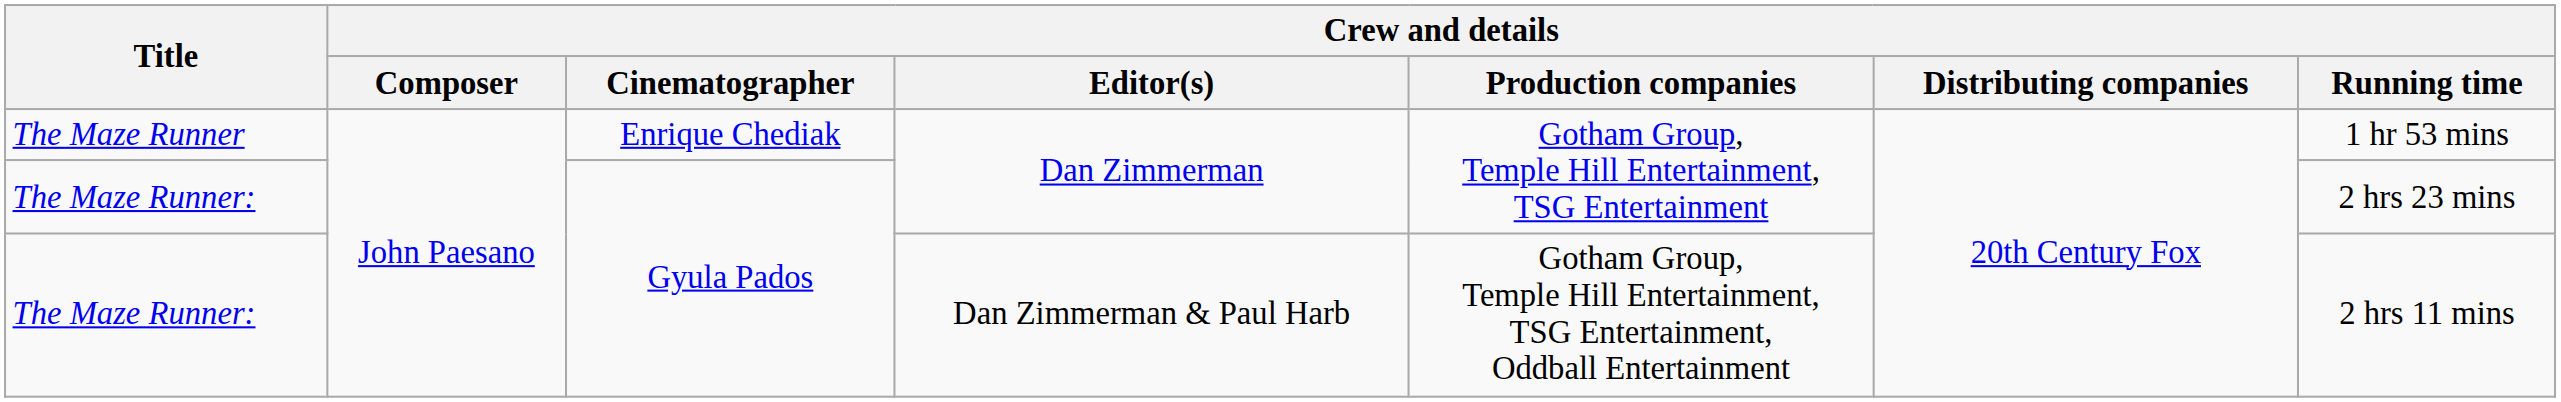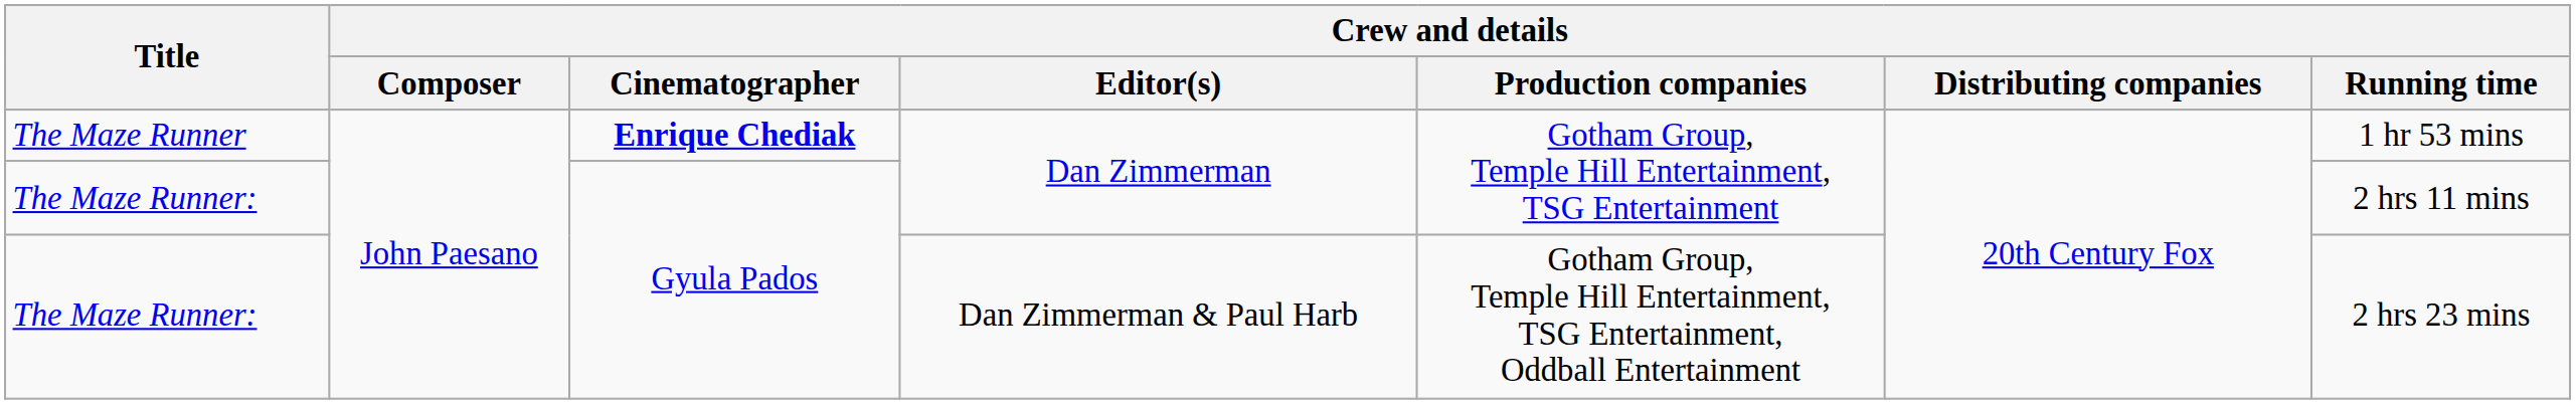 <table class="wikitable plainrowheaders" style="text-align:center; width:99%;">
 <tr>
 <th rowspan="2">Title</th>
 <th colspan="7">Crew and details</th>
 </tr>
 <tr>
 <th>Composer</th>
 <th>Cinematographer</th>
 <th>Editor(s)</th>
 <th>Production companies</th>
 <th>Distributing companies</th>
 <th>Running time</th>
 </tr>
 <tr>
 <td style="text-align:left"><em><a href='#'>The Maze Runner</a></em></td>
 <td rowspan="3"><a href='#'>John Paesano</a></td>
-<td><a href='#'>Enrique Chediak</a></td>
+<td><strong><a href='#'>Enrique Chediak</a></strong></td>
 <td rowspan="2"><a href='#'>Dan Zimmerman</a></td>
 <td rowspan="2"><a href='#'>Gotham Group</a>, <br><a href='#'>Temple Hill Entertainment</a>, <br><a href='#'>TSG Entertainment</a></td>
 <td rowspan="3"><a href='#'>20th Century Fox</a></td>
 <td>1 hr 53 mins</td>
 </tr>
 <tr>
 <td style="text-align:left"><em><a href='#'>The Maze Runner: </a></em></td>
 <td rowspan="2"><a href='#'>Gyula Pados</a></td>
-<td>2 hrs 23 mins</td>
+<td>2 hrs 11 mins</td>
 </tr>
 <tr>
 <td style="text-align:left"><em><a href='#'>The Maze Runner: </a></em></td>
 <td>Dan Zimmerman & Paul Harb</td>
 <td>Gotham Group, <br>Temple Hill Entertainment, <br>TSG Entertainment, <br>Oddball Entertainment</td>
-<td>2 hrs 11 mins</td>
+<td>2 hrs 23 mins</td>
 </tr>
 </table>
